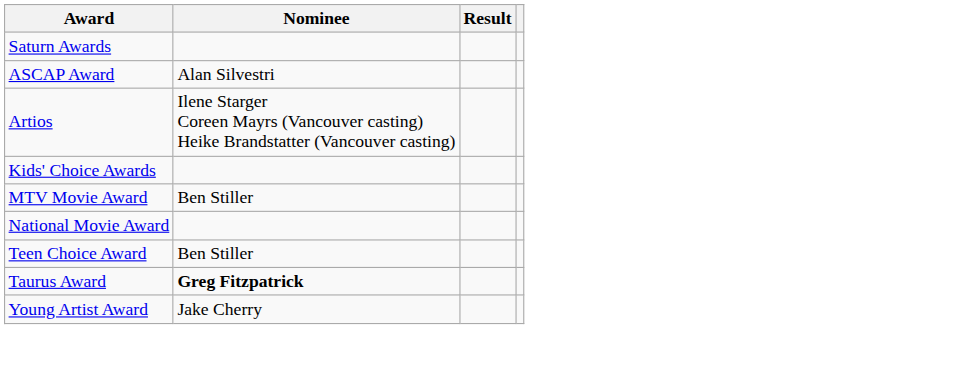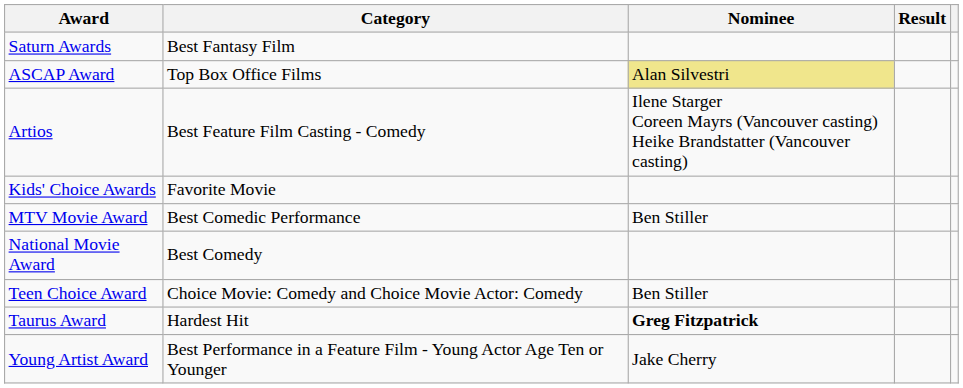 <table class="wikitable sortable">
 <tr>
 <th>Award</th>
+<th>Category</th>
 <th>Nominee</th>
 <th>Result</th>
 <th></th>
 </tr>
 <tr>
 <td><a href='#'>Saturn Awards</a></td>
+<td>Best Fantasy Film</td>
 <td></td>
 <td></td>
 <td></td>
 </tr>
 <tr>
 <td><a href='#'>ASCAP Award</a></td>
-<td>Alan Silvestri</td>
+<td>Top Box Office Films</td>
+<td style="background: khaki;">Alan Silvestri</td>
 <td></td>
 <td></td>
 </tr>
 <tr>
 <td><a href='#'>Artios</a></td>
+<td>Best Feature Film Casting - Comedy</td>
 <td>Ilene Starger<br>Coreen Mayrs (Vancouver casting)<br>Heike Brandstatter (Vancouver casting)</td>
 <td></td>
 <td></td>
 </tr>
 <tr>
 <td><a href='#'>Kids' Choice Awards</a></td>
+<td>Favorite Movie</td>
 <td></td>
 <td></td>
 <td></td>
 </tr>
 <tr>
 <td><a href='#'>MTV Movie Award</a></td>
+<td>Best Comedic Performance</td>
 <td>Ben Stiller</td>
 <td></td>
 <td></td>
 </tr>
 <tr>
 <td><a href='#'>National Movie Award</a></td>
+<td>Best Comedy</td>
 <td></td>
 <td></td>
 <td></td>
 </tr>
 <tr>
 <td><a href='#'>Teen Choice Award</a></td>
+<td>Choice Movie: Comedy and Choice Movie Actor: Comedy</td>
 <td>Ben Stiller</td>
 <td></td>
 <td></td>
 </tr>
 <tr>
 <td><a href='#'>Taurus Award</a></td>
+<td>Hardest Hit</td>
 <td><strong>Greg Fitzpatrick</strong></td>
 <td></td>
 <td></td>
 </tr>
 <tr>
 <td><a href='#'>Young Artist Award</a></td>
+<td>Best Performance in a Feature Film - Young Actor Age Ten or Younger</td>
 <td>Jake Cherry</td>
 <td></td>
 <td></td>
 </tr>
 </table>
